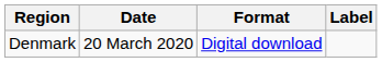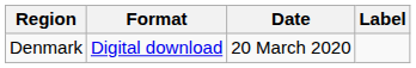 <table class=wikitable>
 <tr>
 <th>Region</th>
+<th>Format</th>
 <th>Date</th>
-<th>Format</th>
 <th>Label</th>
 </tr>
 <tr>
 <td>Denmark</td>
+<td><a href='#'>Digital download</a></td>
 <td>20 March 2020</td>
-<td><a href='#'>Digital download</a></td>
 <td></td>
 </tr>
 </table>
